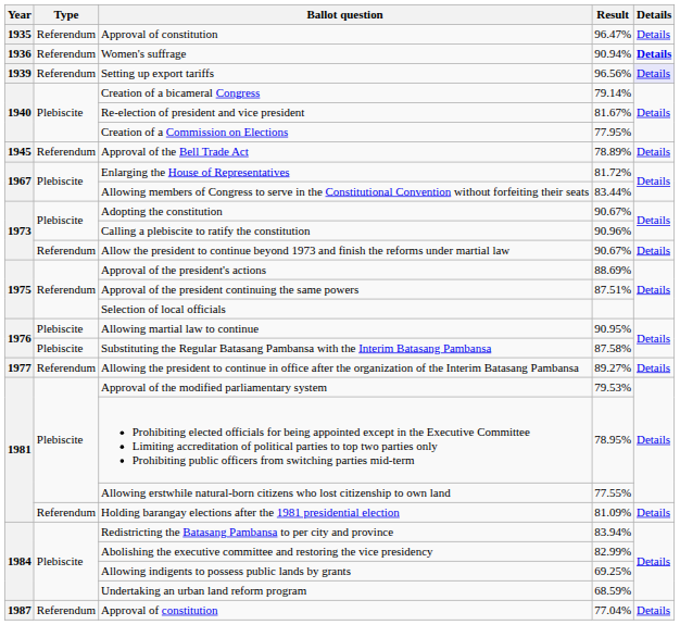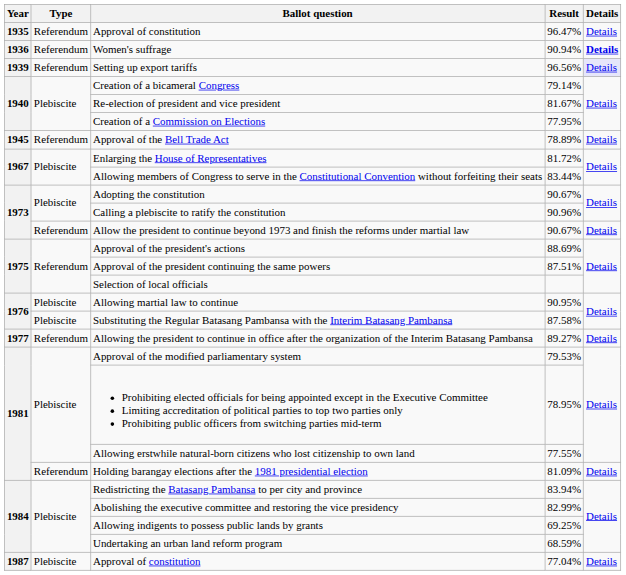 <table class="wikitable" style="font-size:95%;">
 <tr>
 <th>Year</th>
 <th>Type</th>
 <th>Ballot question</th>
 <th>Result</th>
 <th>Details</th>
 </tr>
 <tr>
 <th>1935</th>
 <td>Referendum</td>
 <td>Approval of constitution</td>
 <td> 96.47%</td>
 <td><a href='#'>Details</a></td>
 </tr>
 <tr>
 <th>1936</th>
 <td>Referendum</td>
 <td>Women's suffrage</td>
 <td> 90.94%</td>
 <td><strong><a href='#'>Details</a></strong></td>
 </tr>
 <tr>
 <th>1939</th>
 <td>Referendum</td>
 <td>Setting up export tariffs</td>
 <td> 96.56%</td>
 <td style="background: lavender;"><a href='#'>Details</a></td>
 </tr>
 <tr>
 <th rowspan="3">1940</th>
 <td rowspan="3">Plebiscite</td>
 <td>Creation of a bicameral <a href='#'>Congress</a></td>
 <td> 79.14%</td>
 <td rowspan="3"><a href='#'>Details</a></td>
 </tr>
 <tr>
 <td>Re-election of president and vice president</td>
 <td> 81.67%</td>
 </tr>
 <tr>
 <td>Creation of a <a href='#'>Commission on Elections</a></td>
 <td> 77.95%</td>
 </tr>
 <tr>
 <th>1945</th>
 <td>Referendum</td>
 <td>Approval of the <a href='#'>Bell Trade Act</a></td>
 <td> 78.89%</td>
 <td><a href='#'>Details</a></td>
 </tr>
 <tr>
 <th rowspan="2">1967</th>
 <td rowspan="2">Plebiscite</td>
 <td>Enlarging the <a href='#'>House of Representatives</a></td>
 <td> 81.72%</td>
 <td rowspan="2"><a href='#'>Details</a></td>
 </tr>
 <tr>
 <td>Allowing members of Congress to serve in the <a href='#'>Constitutional Convention</a> without forfeiting their seats</td>
 <td> 83.44%</td>
 </tr>
 <tr>
 <th rowspan="3">1973</th>
 <td rowspan="2">Plebiscite</td>
 <td>Adopting the constitution</td>
 <td> 90.67%</td>
 <td rowspan="2"><a href='#'>Details</a></td>
 </tr>
 <tr>
 <td>Calling a plebiscite to ratify the constitution</td>
 <td> 90.96%</td>
 </tr>
 <tr>
 <td>Referendum</td>
 <td>Allow the president to continue beyond 1973 and finish the reforms under martial law</td>
 <td> 90.67%</td>
 <td><a href='#'>Details</a></td>
 </tr>
 <tr>
 <th rowspan="3">1975</th>
 <td rowspan="3">Referendum</td>
 <td>Approval of the president's actions</td>
 <td> 88.69%</td>
 <td rowspan="3"><a href='#'>Details</a></td>
 </tr>
 <tr>
 <td>Approval of the president continuing the same powers</td>
 <td> 87.51%</td>
 </tr>
 <tr>
 <td>Selection of local officials</td>
 <td align=center></td>
 </tr>
 <tr>
 <th rowspan="2">1976</th>
 <td>Plebiscite</td>
 <td>Allowing martial law to continue</td>
 <td> 90.95%</td>
 <td rowspan="2"><a href='#'>Details</a></td>
 </tr>
 <tr>
 <td>Plebiscite</td>
 <td>Substituting the Regular Batasang Pambansa with the <a href='#'>Interim Batasang Pambansa</a></td>
 <td> 87.58%</td>
 </tr>
 <tr>
 <th>1977</th>
 <td>Referendum</td>
 <td>Allowing the president to continue in office after the organization of the Interim Batasang Pambansa</td>
 <td> 89.27%</td>
 <td><a href='#'>Details</a></td>
 </tr>
 <tr>
 <th rowspan="4">1981</th>
 <td rowspan="3">Plebiscite</td>
 <td>Approval of the modified parliamentary system</td>
 <td> 79.53%</td>
 <td rowspan="3"><a href='#'>Details</a></td>
 </tr>
 <tr>
 <td><br><ul><li>Prohibiting elected officials for being appointed except in the Executive Committee</li><li>Limiting accreditation of political parties to top two parties only</li><li>Prohibiting public officers from switching parties mid-term</li></ul></td>
 <td> 78.95%</td>
 </tr>
 <tr>
 <td>Allowing erstwhile natural-born citizens who lost citizenship to own land</td>
 <td> 77.55%</td>
 </tr>
 <tr>
 <td>Referendum</td>
 <td>Holding barangay elections after the <a href='#'>1981 presidential election</a></td>
 <td> 81.09%</td>
 <td><a href='#'>Details</a></td>
 </tr>
 <tr>
 <th rowspan="4">1984</th>
 <td rowspan="4">Plebiscite</td>
 <td>Redistricting the <a href='#'>Batasang Pambansa</a> to per city and province</td>
 <td> 83.94%</td>
 <td rowspan="4"><a href='#'>Details</a></td>
 </tr>
 <tr>
 <td>Abolishing the executive committee and restoring the vice presidency</td>
 <td> 82.99%</td>
 </tr>
 <tr>
 <td>Allowing indigents to possess public lands by grants</td>
 <td> 69.25%</td>
 </tr>
 <tr>
 <td>Undertaking an urban land reform program</td>
 <td> 68.59%</td>
 </tr>
 <tr>
 <th>1987</th>
-<td>Referendum</td>
+<td>Plebiscite</td>
 <td>Approval of <a href='#'>constitution</a></td>
 <td> 77.04%</td>
 <td><a href='#'>Details</a></td>
 </tr>
 </table>
